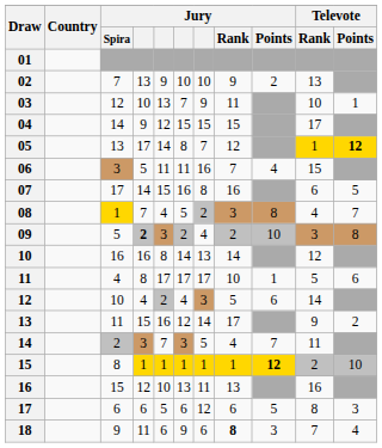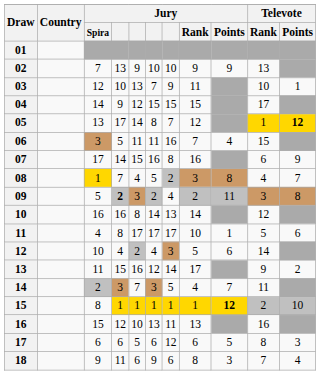 <table class="sortable wikitable collapsible plainrowheaders" style="text-align:center;">
 <tr>
 </tr>
 <tr>
 <th scope="col" rowspan="2">Draw</th>
 <th scope="col" rowspan="2">Country</th>
 <th scope="col" colspan="7">Jury</th>
 <th scope="col" colspan="2">Televote</th>
 </tr>
 <tr>
 <th scope="col"><small>Spira</small></th>
 <th scope="col"><small></small></th>
 <th scope="col"><small></small></th>
 <th scope="col"><small></small></th>
 <th scope="col"><small></small></th>
 <th scope="col">Rank</th>
 <th scope="col">Points</th>
 <th scope="col">Rank</th>
 <th scope="col">Points</th>
 </tr>
 <tr class="sortbottom">
 <th scope="row" style="text-align:center;">01</th>
 <td style="text-align:left;"></td>
 <td style="background:#AAAAAA;"></td>
 <td style="background:#AAAAAA;"></td>
 <td style="background:#AAAAAA;"></td>
 <td style="background:#AAAAAA;"></td>
 <td style="background:#AAAAAA;"></td>
 <td style="background:#AAAAAA;"></td>
 <td style="background:#AAAAAA;"></td>
 <td style="background:#AAAAAA;"></td>
 <td style="background:#AAAAAA;"></td>
 </tr>
 <tr>
 <th scope="row" style="text-align:center;">02</th>
 <td style="text-align:left;"></td>
 <td>7</td>
 <td>13</td>
 <td>9</td>
 <td>10</td>
 <td>10</td>
 <td>9</td>
-<td>2</td>
+<td>9</td>
 <td>13</td>
 <td style="background:#AAAAAA;"></td>
 </tr>
 <tr>
 <th scope="row" style="text-align:center;">03</th>
 <td style="text-align:left;"></td>
 <td>12</td>
 <td>10</td>
 <td>13</td>
 <td>7</td>
 <td>9</td>
 <td>11</td>
 <td style="background:#AAAAAA;"></td>
 <td>10</td>
 <td>1</td>
 </tr>
 <tr>
 <th scope="row" style="text-align:center;">04</th>
 <td style="text-align:left;"></td>
 <td>14</td>
 <td>9</td>
 <td>12</td>
 <td>15</td>
 <td>15</td>
 <td>15</td>
 <td style="background:#AAAAAA;"></td>
 <td>17</td>
 <td style="background:#AAAAAA;"></td>
 </tr>
 <tr>
 <th scope="row" style="text-align:center;">05</th>
 <td style="text-align:left;"></td>
 <td>13</td>
 <td>17</td>
 <td>14</td>
 <td>8</td>
 <td>7</td>
 <td>12</td>
 <td style="background:#AAAAAA;"></td>
 <td style="background:gold;">1</td>
 <td style="background:gold;"><strong>12</strong></td>
 </tr>
 <tr>
 <th scope="row" style="text-align:center;">06</th>
 <td style="text-align:left;"></td>
 <td style="background:#CC9966;">3</td>
 <td>5</td>
 <td>11</td>
 <td>11</td>
 <td>16</td>
 <td>7</td>
 <td>4</td>
 <td>15</td>
 <td style="background:#AAAAAA;"></td>
 </tr>
 <tr>
 <th scope="row" style="text-align:center;">07</th>
 <td style="text-align:left;"></td>
 <td>17</td>
 <td>14</td>
 <td>15</td>
 <td>16</td>
 <td>8</td>
 <td>16</td>
 <td style="background:#AAAAAA;"></td>
 <td>6</td>
-<td>5</td>
+<td>9</td>
 </tr>
 <tr>
 <th scope="row" style="text-align:center;">08</th>
 <td style="text-align:left;"></td>
 <td style="background:gold;">1</td>
 <td>7</td>
 <td>4</td>
 <td>5</td>
 <td style="background:silver;">2</td>
 <td style="background:#CC9966;">3</td>
 <td style="background:#CC9966;">8</td>
 <td>4</td>
 <td>7</td>
 </tr>
 <tr>
 <th scope="row" style="text-align:center;">09</th>
 <td style="text-align:left;"></td>
 <td>5</td>
 <td style="background:silver;"><strong>2</strong></td>
 <td style="background:#CC9966;">3</td>
 <td style="background:silver;">2</td>
 <td>4</td>
 <td style="background:silver;">2</td>
-<td style="background:silver;">10</td>
+<td style="background:silver;">11</td>
 <td style="background:#CC9966;">3</td>
 <td style="background:#CC9966;">8</td>
 </tr>
 <tr>
 <th scope="row" style="text-align:center;">10</th>
 <td style="text-align:left;"></td>
 <td>16</td>
 <td>16</td>
 <td>8</td>
 <td>14</td>
 <td>13</td>
 <td>14</td>
 <td style="background:#AAAAAA;"></td>
 <td>12</td>
 <td style="background:#AAAAAA;"></td>
 </tr>
 <tr>
 <th scope="row" style="text-align:center;">11</th>
 <td style="text-align:left;"></td>
 <td>4</td>
 <td>8</td>
 <td>17</td>
 <td>17</td>
 <td>17</td>
 <td>10</td>
 <td>1</td>
 <td>5</td>
 <td>6</td>
 </tr>
 <tr>
 <th scope="row" style="text-align:center;">12</th>
 <td style="text-align:left;"></td>
 <td>10</td>
 <td>4</td>
 <td style="background:silver;">2</td>
 <td>4</td>
 <td style="background:#CC9966;">3</td>
 <td>5</td>
 <td>6</td>
 <td>14</td>
 <td style="background:#AAAAAA;"></td>
 </tr>
 <tr>
 <th scope="row" style="text-align:center;">13</th>
 <td style="text-align:left;"></td>
 <td>11</td>
 <td>15</td>
 <td>16</td>
 <td>12</td>
 <td>14</td>
 <td>17</td>
 <td style="background:#AAAAAA;"></td>
 <td>9</td>
 <td>2</td>
 </tr>
 <tr>
 <th scope="row" style="text-align:center;">14</th>
 <td style="text-align:left;"></td>
 <td style="background:silver;">2</td>
 <td style="background:#CC9966;">3</td>
 <td>7</td>
 <td style="background:#CC9966;">3</td>
 <td>5</td>
 <td>4</td>
 <td>7</td>
 <td>11</td>
 <td style="background:#AAAAAA;"></td>
 </tr>
 <tr>
 <th scope="row" style="text-align:center;">15</th>
 <td style="text-align:left;"></td>
 <td>8</td>
 <td style="background:gold;">1</td>
 <td style="background:gold;">1</td>
 <td style="background:gold;">1</td>
 <td style="background:gold;">1</td>
 <td style="background:gold;">1</td>
 <td style="background:gold;"><strong>12</strong></td>
 <td style="background:silver;">2</td>
 <td style="background:silver;">10</td>
 </tr>
 <tr>
 <th scope="row" style="text-align:center;">16</th>
 <td style="text-align:left;"></td>
 <td>15</td>
 <td>12</td>
 <td>10</td>
 <td>13</td>
 <td>11</td>
 <td>13</td>
 <td style="background:#AAAAAA;"></td>
 <td>16</td>
 <td style="background:#AAAAAA;"></td>
 </tr>
 <tr>
 <th scope="row" style="text-align:center;">17</th>
 <td style="text-align:left;"></td>
 <td>6</td>
 <td>6</td>
 <td>5</td>
 <td>6</td>
 <td>12</td>
 <td>6</td>
 <td>5</td>
 <td>8</td>
 <td>3</td>
 </tr>
 <tr>
 <th scope="row" style="text-align:center;">18</th>
 <td style="text-align:left;"></td>
 <td>9</td>
 <td>11</td>
 <td>6</td>
 <td>9</td>
 <td>6</td>
-<td><strong>8</strong></td>
+<td>8</td>
 <td>3</td>
 <td>7</td>
 <td>4</td>
 </tr>
 </table>
